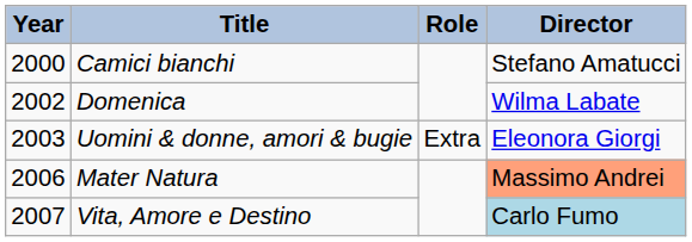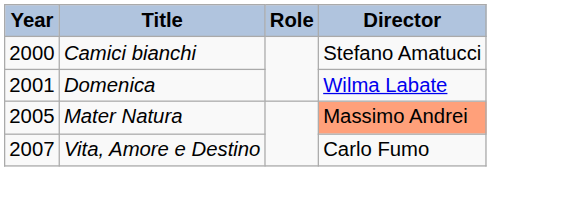 <table class="wikitable">
 <tr>
 <th style="background:#B0C4DE;">Year</th>
 <th style="background:#B0C4DE;">Title</th>
 <th style="background:#B0C4DE;">Role</th>
 <th style="background:#B0C4DE;">Director</th>
 </tr>
 <tr>
 <td>2000</td>
 <td><em>Camici bianchi</em></td>
 <td rowspan="2"></td>
 <td>Stefano Amatucci</td>
 </tr>
 <tr>
-<td>2002</td>
+<td>2001</td>
 <td><em>Domenica</em></td>
 <td><a href='#'>Wilma Labate</a></td>
 </tr>
 <tr>
-<td>2003</td>
-<td><em>Uomini & donne, amori & bugie</em></td>
-<td>Extra</td>
-<td><a href='#'>Eleonora Giorgi</a></td>
-</tr>
-<tr>
-<td>2006</td>
+<td>2005</td>
 <td><em>Mater Natura</em></td>
 <td rowspan="2"></td>
 <td style="background: lightsalmon;">Massimo Andrei</td>
 </tr>
 <tr>
 <td>2007</td>
 <td><em>Vita, Amore e Destino</em></td>
-<td style="background: lightblue;">Carlo Fumo</td>
+<td>Carlo Fumo</td>
 </tr>
 </table>
